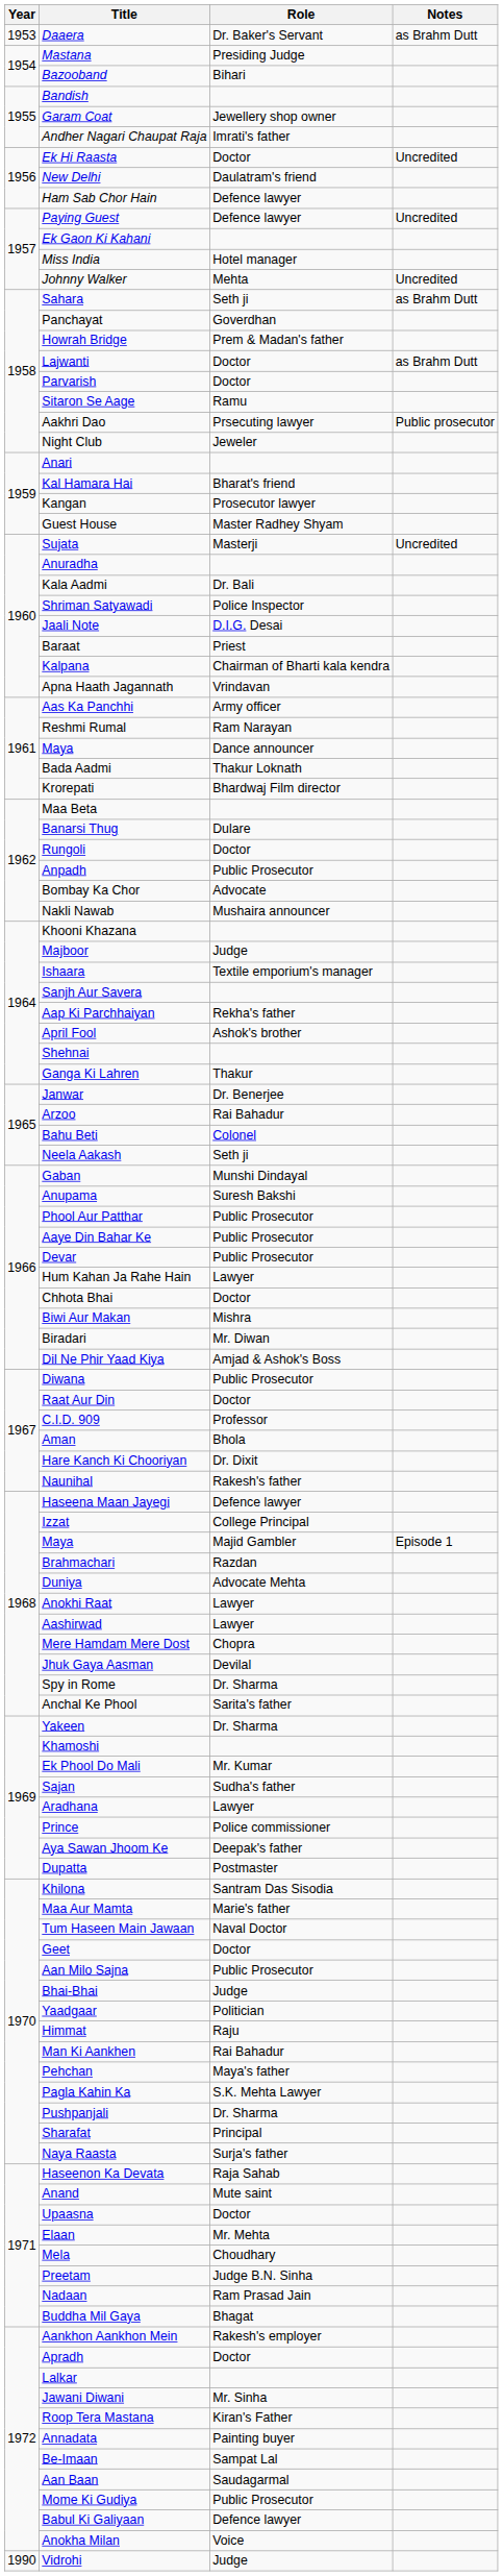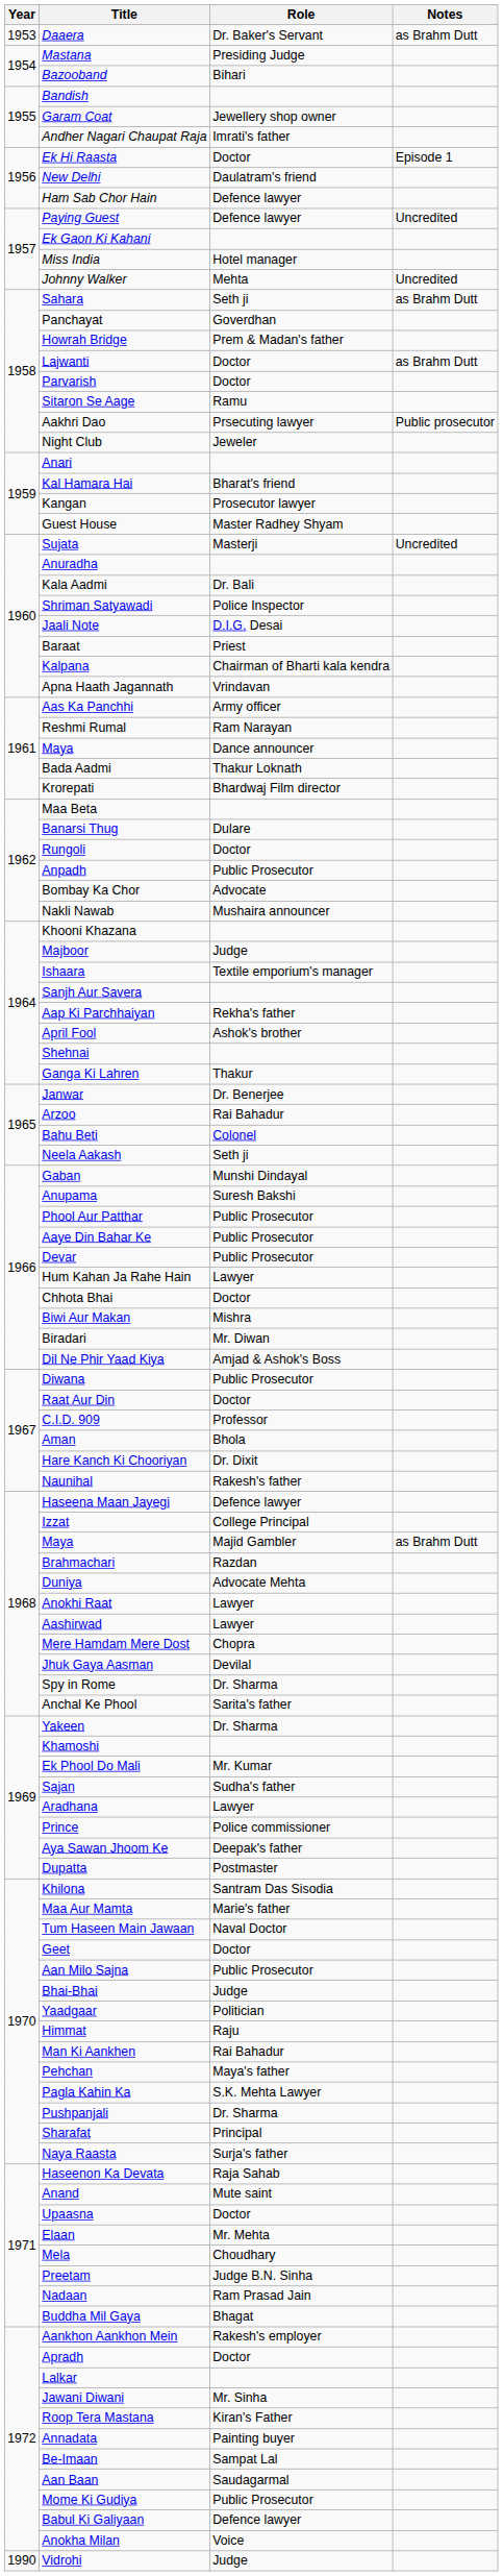 <table class="wikitable">
 <tr>
 <th>Year</th>
 <th>Title</th>
 <th>Role</th>
 <th>Notes</th>
 </tr>
 <tr>
 <td>1953</td>
 <td><em><a href='#'>Daaera</a></em></td>
 <td>Dr. Baker's Servant</td>
 <td>as Brahm Dutt</td>
 </tr>
 <tr>
 <td rowspan="2">1954</td>
 <td><em><a href='#'>Mastana</a></em></td>
 <td>Presiding Judge</td>
 <td></td>
 </tr>
 <tr>
 <td><em><a href='#'>Bazooband</a></em></td>
 <td>Bihari</td>
 <td></td>
 </tr>
 <tr>
 <td rowspan="3">1955</td>
 <td><em><a href='#'>Bandish</a></em></td>
 <td></td>
 <td></td>
 </tr>
 <tr>
 <td><em><a href='#'>Garam Coat</a></em></td>
 <td>Jewellery shop owner</td>
 <td></td>
 </tr>
 <tr>
 <td><em>Andher Nagari Chaupat Raja</em></td>
 <td>Imrati's father</td>
 <td></td>
 </tr>
 <tr>
 <td rowspan="3">1956</td>
 <td><em><a href='#'>Ek Hi Raasta</a></em></td>
 <td>Doctor</td>
-<td>Uncredited</td>
+<td>Episode 1</td>
 </tr>
 <tr>
 <td><em><a href='#'>New Delhi</a></em></td>
 <td>Daulatram's friend</td>
 <td></td>
 </tr>
 <tr>
 <td><em>Ham Sab Chor Hain</em></td>
 <td>Defence lawyer</td>
 <td></td>
 </tr>
 <tr>
 <td rowspan="4">1957</td>
 <td><em><a href='#'>Paying Guest</a></em></td>
 <td>Defence lawyer</td>
 <td>Uncredited</td>
 </tr>
 <tr>
 <td><em><a href='#'>Ek Gaon Ki Kahani</a></em></td>
 <td></td>
 <td></td>
 </tr>
 <tr>
 <td><em>Miss India</em></td>
 <td>Hotel manager</td>
 <td></td>
 </tr>
 <tr>
 <td><em>Johnny Walker</td>
 <td>Mehta</td>
 <td>Uncredited</td>
 </tr>
 <tr>
 <td rowspan="8">1958</td>
 <td></em><a href='#'>Sahara</a><em></td>
 <td>Seth ji</td>
 <td>as Brahm Dutt</td>
 </tr>
 <tr>
 <td></em>Panchayat<em></td>
 <td>Goverdhan</td>
 <td></td>
 </tr>
 <tr>
 <td></em><a href='#'>Howrah Bridge</a><em></td>
 <td>Prem & Madan's father</td>
 <td></td>
 </tr>
 <tr>
 <td></em><a href='#'>Lajwanti</a><em></td>
 <td>Doctor</td>
 <td>as Brahm Dutt</td>
 </tr>
 <tr>
 <td></em><a href='#'>Parvarish</a><em></td>
 <td>Doctor</td>
 <td></td>
 </tr>
 <tr>
 <td></em><a href='#'>Sitaron Se Aage</a><em></td>
 <td>Ramu</td>
 <td></td>
 </tr>
 <tr>
 <td></em>Aakhri Dao<em></td>
 <td>Prsecuting lawyer</td>
 <td>Public prosecutor</td>
 </tr>
 <tr>
 <td></em>Night Club<em></td>
 <td>Jeweler</td>
 <td></td>
 </tr>
 <tr>
 <td rowspan="4">1959</td>
 <td></em><a href='#'>Anari</a><em></td>
 <td></td>
 <td></td>
 </tr>
 <tr>
 <td></em><a href='#'>Kal Hamara Hai</a><em></td>
 <td>Bharat's friend</td>
 <td></td>
 </tr>
 <tr>
 <td></em>Kangan<em></td>
 <td>Prosecutor lawyer</td>
 <td></td>
 </tr>
 <tr>
 <td></em>Guest House<em></td>
 <td>Master Radhey Shyam</td>
 <td></td>
 </tr>
 <tr>
 <td rowspan="8">1960</td>
 <td></em><a href='#'>Sujata</a><em></td>
 <td>Masterji</td>
 <td>Uncredited</td>
 </tr>
 <tr>
 <td></em><a href='#'>Anuradha</a><em></td>
 <td></td>
 <td></td>
 </tr>
 <tr>
 <td></em>Kala Aadmi<em></td>
 <td>Dr. Bali</td>
 <td></td>
 </tr>
 <tr>
 <td></em><a href='#'>Shriman Satyawadi</a><em></td>
 <td>Police Inspector</td>
 <td></td>
 </tr>
 <tr>
 <td></em><a href='#'>Jaali Note</a><em></td>
 <td><a href='#'>D.I.G.</a> Desai</td>
 <td></td>
 </tr>
 <tr>
 <td></em>Baraat<em></td>
 <td>Priest</td>
 <td></td>
 </tr>
 <tr>
 <td></em><a href='#'>Kalpana</a><em></td>
 <td>Chairman of Bharti kala kendra</td>
 <td></td>
 </tr>
 <tr>
 <td></em>Apna Haath Jagannath<em></td>
 <td>Vrindavan</td>
 <td></td>
 </tr>
 <tr>
 <td rowspan="5">1961</td>
 <td></em><a href='#'>Aas Ka Panchhi</a><em></td>
 <td>Army officer</td>
 <td></td>
 </tr>
 <tr>
 <td></em>Reshmi Rumal<em></td>
 <td>Ram Narayan</td>
 <td></td>
 </tr>
 <tr>
 <td></em><a href='#'>Maya</a><em></td>
 <td>Dance announcer</td>
 <td></td>
 </tr>
 <tr>
 <td></em>Bada Aadmi<em></td>
 <td>Thakur Loknath</td>
 <td></td>
 </tr>
 <tr>
 <td></em>Krorepati<em></td>
 <td>Bhardwaj Film director</td>
 <td></td>
 </tr>
 <tr>
 <td rowspan="6">1962</td>
 <td></em>Maa Beta<em></td>
 <td></td>
 <td></td>
 </tr>
 <tr>
 <td></em><a href='#'>Banarsi Thug</a><em></td>
 <td>Dulare</td>
 <td></td>
 </tr>
 <tr>
 <td></em><a href='#'>Rungoli</a><em></td>
 <td>Doctor</td>
 <td></td>
 </tr>
 <tr>
 <td></em><a href='#'>Anpadh</a><em></td>
 <td>Public Prosecutor</td>
 <td></td>
 </tr>
 <tr>
 <td></em>Bombay Ka Chor<em></td>
 <td>Advocate</td>
 <td></td>
 </tr>
 <tr>
 <td></em>Nakli Nawab<em></td>
 <td>Mushaira announcer</td>
 <td></td>
 </tr>
 <tr>
 <td rowspan="8">1964</td>
 <td></em>Khooni Khazana<em></td>
 <td></td>
 <td></td>
 </tr>
 <tr>
 <td></em><a href='#'>Majboor</a><em></td>
 <td>Judge</td>
 <td></td>
 </tr>
 <tr>
 <td></em><a href='#'>Ishaara</a><em></td>
 <td>Textile emporium's manager</td>
 <td></td>
 </tr>
 <tr>
 <td></em><a href='#'>Sanjh Aur Savera</a><em></td>
 <td></td>
 <td></td>
 </tr>
 <tr>
 <td></em><a href='#'>Aap Ki Parchhaiyan</a><em></td>
 <td>Rekha's father</td>
 <td></td>
 </tr>
 <tr>
 <td></em><a href='#'>April Fool</a><em></td>
 <td>Ashok's brother</td>
 <td></td>
 </tr>
 <tr>
 <td></em><a href='#'>Shehnai</a><em></td>
 <td></td>
 <td></td>
 </tr>
 <tr>
 <td></em><a href='#'>Ganga Ki Lahren</a><em></td>
 <td>Thakur</td>
 <td></td>
 </tr>
 <tr>
 <td rowspan="4">1965</td>
 <td></em><a href='#'>Janwar</a><em></td>
 <td>Dr. Benerjee</td>
 <td></td>
 </tr>
 <tr>
 <td></em><a href='#'>Arzoo</a><em></td>
 <td>Rai Bahadur</td>
 <td></td>
 </tr>
 <tr>
 <td></em><a href='#'>Bahu Beti</a><em></td>
 <td><a href='#'>Colonel</a></td>
 <td></td>
 </tr>
 <tr>
 <td></em><a href='#'>Neela Aakash</a><em></td>
 <td>Seth ji</td>
 <td></td>
 </tr>
 <tr>
 <td rowspan="10">1966</td>
 <td></em><a href='#'>Gaban</a><em></td>
 <td>Munshi Dindayal</td>
 <td></td>
 </tr>
 <tr>
 <td></em><a href='#'>Anupama</a><em></td>
 <td>Suresh Bakshi</td>
 <td></td>
 </tr>
 <tr>
 <td></em><a href='#'>Phool Aur Patthar</a><em></td>
 <td>Public Prosecutor</td>
 <td></td>
 </tr>
 <tr>
 <td></em><a href='#'>Aaye Din Bahar Ke</a><em></td>
 <td>Public Prosecutor</td>
 <td></td>
 </tr>
 <tr>
 <td></em><a href='#'>Devar</a><em></td>
 <td>Public Prosecutor</td>
 <td></td>
 </tr>
 <tr>
 <td></em>Hum Kahan Ja Rahe Hain<em></td>
 <td>Lawyer</td>
 <td></td>
 </tr>
 <tr>
 <td></em>Chhota Bhai<em></td>
 <td>Doctor</td>
 <td></td>
 </tr>
 <tr>
 <td></em><a href='#'>Biwi Aur Makan</a><em></td>
 <td>Mishra</td>
 <td></td>
 </tr>
 <tr>
 <td></em>Biradari<em></td>
 <td>Mr. Diwan</td>
 <td></td>
 </tr>
 <tr>
 <td></em><a href='#'>Dil Ne Phir Yaad Kiya</a><em></td>
 <td>Amjad & Ashok's Boss</td>
 <td></td>
 </tr>
 <tr>
 <td rowspan="6">1967</td>
 <td></em><a href='#'>Diwana</a><em></td>
 <td>Public Prosecutor</td>
 <td></td>
 </tr>
 <tr>
 <td></em><a href='#'>Raat Aur Din</a><em></td>
 <td>Doctor</td>
 <td></td>
 </tr>
 <tr>
 <td></em><a href='#'>C.I.D. 909</a><em></td>
 <td>Professor</td>
 <td></td>
 </tr>
 <tr>
 <td></em><a href='#'>Aman</a><em></td>
 <td>Bhola</td>
 <td></td>
 </tr>
 <tr>
 <td></em><a href='#'>Hare Kanch Ki Chooriyan</a><em></td>
 <td>Dr. Dixit</td>
 <td></td>
 </tr>
 <tr>
 <td></em><a href='#'>Naunihal</a><em></td>
 <td>Rakesh's father</td>
 <td></td>
 </tr>
 <tr>
 <td rowspan="11">1968</td>
 <td></em><a href='#'>Haseena Maan Jayegi</a><em></td>
 <td>Defence lawyer</td>
 <td></td>
 </tr>
 <tr>
 <td></em><a href='#'>Izzat</a><em></td>
 <td>College Principal</td>
 <td></td>
 </tr>
 <tr>
 <td></em><a href='#'>Maya</a><em></td>
 <td>Majid Gambler</td>
-<td>Episode 1</td>
+<td>as Brahm Dutt</td>
 </tr>
 <tr>
 <td></em><a href='#'>Brahmachari</a><em></td>
 <td>Razdan</td>
 <td></td>
 </tr>
 <tr>
 <td></em><a href='#'>Duniya</a><em></td>
 <td>Advocate Mehta</td>
 <td></td>
 </tr>
 <tr>
 <td></em><a href='#'>Anokhi Raat</a><em></td>
 <td>Lawyer</td>
 <td></td>
 </tr>
 <tr>
 <td></em><a href='#'>Aashirwad</a><em></td>
 <td>Lawyer</td>
 <td></td>
 </tr>
 <tr>
 <td></em><a href='#'>Mere Hamdam Mere Dost</a><em></td>
 <td>Chopra</td>
 <td></td>
 </tr>
 <tr>
 <td></em><a href='#'>Jhuk Gaya Aasman</a><em></td>
 <td>Devilal</td>
 <td></td>
 </tr>
 <tr>
 <td></em>Spy in Rome<em></td>
 <td>Dr. Sharma</td>
 <td></td>
 </tr>
 <tr>
 <td></em>Anchal Ke Phool<em></td>
 <td>Sarita's father</td>
 <td></td>
 </tr>
 <tr>
 <td rowspan="8">1969</td>
 <td></em><a href='#'>Yakeen</a><em></td>
 <td>Dr. Sharma</td>
 <td></td>
 </tr>
 <tr>
 <td></em><a href='#'>Khamoshi</a><em></td>
 <td></td>
 <td></td>
 </tr>
 <tr>
 <td></em><a href='#'>Ek Phool Do Mali</a><em></td>
 <td>Mr. Kumar</td>
 <td></td>
 </tr>
 <tr>
 <td></em><a href='#'>Sajan</a><em></td>
 <td>Sudha's father</td>
 <td></td>
 </tr>
 <tr>
 <td></em><a href='#'>Aradhana</a><em></td>
 <td>Lawyer</td>
 <td></td>
 </tr>
 <tr>
 <td></em><a href='#'>Prince</a><em></td>
 <td>Police commissioner</td>
 <td></td>
 </tr>
 <tr>
 <td></em><a href='#'>Aya Sawan Jhoom Ke</a><em></td>
 <td>Deepak's father</td>
 <td></td>
 </tr>
 <tr>
 <td></em><a href='#'>Dupatta</a><em></td>
 <td>Postmaster</td>
 <td></td>
 </tr>
 <tr>
 <td rowspan="14">1970</td>
 <td></em><a href='#'>Khilona</a><em></td>
 <td>Santram Das Sisodia</td>
 <td></td>
 </tr>
 <tr>
 <td></em><a href='#'>Maa Aur Mamta</a><em></td>
 <td>Marie's father</td>
 <td></td>
 </tr>
 <tr>
 <td></em><a href='#'>Tum Haseen Main Jawaan</a><em></td>
 <td>Naval Doctor</td>
 <td></td>
 </tr>
 <tr>
 <td></em><a href='#'>Geet</a><em></td>
 <td>Doctor</td>
 <td></td>
 </tr>
 <tr>
 <td></em><a href='#'>Aan Milo Sajna</a><em></td>
 <td>Public Prosecutor</td>
 <td></td>
 </tr>
 <tr>
 <td></em><a href='#'>Bhai-Bhai</a><em></td>
 <td>Judge</td>
 <td></td>
 </tr>
 <tr>
 <td></em><a href='#'>Yaadgaar</a><em></td>
 <td>Politician</td>
 <td></td>
 </tr>
 <tr>
 <td></em><a href='#'>Himmat</a><em></td>
 <td>Raju</td>
 <td></td>
 </tr>
 <tr>
 <td></em><a href='#'>Man Ki Aankhen</a><em></td>
 <td>Rai Bahadur</td>
 <td></td>
 </tr>
 <tr>
 <td></em><a href='#'>Pehchan</a><em></td>
 <td>Maya's father</td>
 <td></td>
 </tr>
 <tr>
 <td></em><a href='#'>Pagla Kahin Ka</a><em></td>
 <td>S.K. Mehta Lawyer</td>
 <td></td>
 </tr>
 <tr>
 <td></em><a href='#'>Pushpanjali</a><em></td>
 <td>Dr. Sharma</td>
 <td></td>
 </tr>
 <tr>
 <td></em><a href='#'>Sharafat</a><em></td>
 <td>Principal</td>
 <td></td>
 </tr>
 <tr>
 <td></em><a href='#'>Naya Raasta</a><em></td>
 <td>Surja's father</td>
 <td></td>
 </tr>
 <tr>
 <td rowspan="8">1971</td>
 <td></em><a href='#'>Haseenon Ka Devata</a><em></td>
 <td>Raja Sahab</td>
 <td></td>
 </tr>
 <tr>
 <td></em><a href='#'>Anand</a><em></td>
 <td>Mute saint</td>
 <td></td>
 </tr>
 <tr>
 <td></em><a href='#'>Upaasna</a><em></td>
 <td>Doctor</td>
 <td></td>
 </tr>
 <tr>
 <td></em><a href='#'>Elaan</a><em></td>
 <td>Mr. Mehta</td>
 <td></td>
 </tr>
 <tr>
 <td></em><a href='#'>Mela</a><em></td>
 <td>Choudhary</td>
 <td></td>
 </tr>
 <tr>
 <td></em><a href='#'>Preetam</a><em></td>
 <td>Judge B.N. Sinha</td>
 <td></td>
 </tr>
 <tr>
 <td></em><a href='#'>Nadaan</a><em></td>
 <td>Ram Prasad Jain</td>
 <td></td>
 </tr>
 <tr>
 <td></em><a href='#'>Buddha Mil Gaya</a><em></td>
 <td>Bhagat</td>
 <td></td>
 </tr>
 <tr>
 <td rowspan="11">1972</td>
 <td></em><a href='#'>Aankhon Aankhon Mein</a><em></td>
 <td>Rakesh's employer</td>
 <td></td>
 </tr>
 <tr>
 <td></em><a href='#'>Apradh</a><em></td>
 <td>Doctor</td>
 <td></td>
 </tr>
 <tr>
 <td></em><a href='#'>Lalkar</a><em></td>
 <td></td>
 <td></td>
 </tr>
 <tr>
 <td></em><a href='#'>Jawani Diwani</a><em></td>
 <td>Mr. Sinha</td>
 <td></td>
 </tr>
 <tr>
 <td></em><a href='#'>Roop Tera Mastana</a><em></td>
 <td>Kiran's Father</td>
 <td></td>
 </tr>
 <tr>
 <td></em><a href='#'>Annadata</a><em></td>
 <td>Painting buyer</td>
 <td></td>
 </tr>
 <tr>
 <td></em><a href='#'>Be-Imaan</a><em></td>
 <td>Sampat Lal</td>
 <td></td>
 </tr>
 <tr>
 <td></em><a href='#'>Aan Baan</a><em></td>
 <td>Saudagarmal</td>
 <td></td>
 </tr>
 <tr>
 <td></em><a href='#'>Mome Ki Gudiya</a><em></td>
 <td>Public Prosecutor</td>
 <td></td>
 </tr>
 <tr>
 <td></em><a href='#'>Babul Ki Galiyaan</a><em></td>
 <td>Defence lawyer</td>
 <td></td>
 </tr>
 <tr>
 <td></em><a href='#'>Anokha Milan</a><em></td>
 <td>Voice</td>
 <td></td>
 </tr>
 <tr>
 <td>1990</td>
 <td></em><a href='#'>Vidrohi</a><em></td>
 <td>Judge</td>
 <td></td>
 </tr>
 </table>
